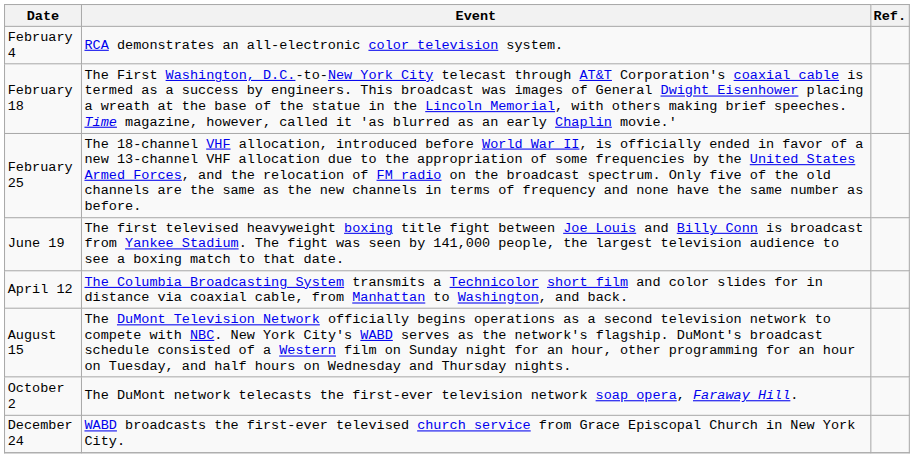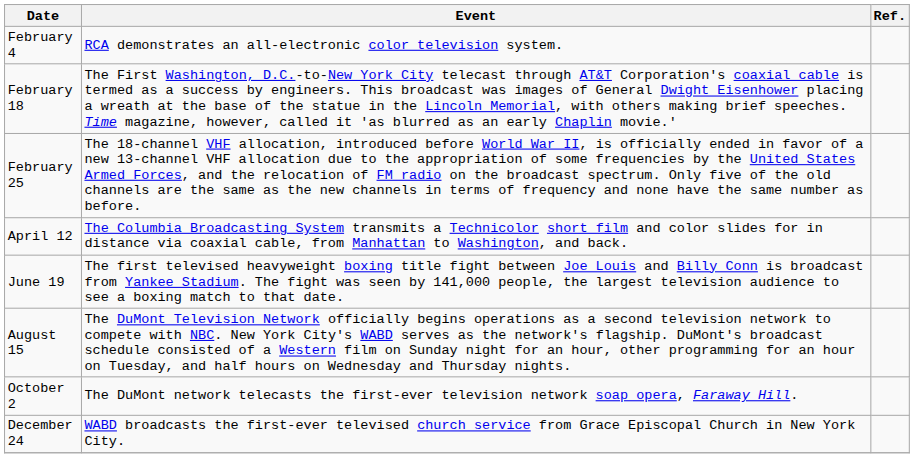 <table class="wikitable sortable">
 <tr>
 <th>Date</th>
 <th>Event</th>
 <th>Ref.</th>
 </tr>
 <tr>
 <td>February 4</td>
 <td><a href='#'>RCA</a> demonstrates an all-electronic <a href='#'>color television</a> system.</td>
 <td></td>
 </tr>
 <tr>
 <td>February 18</td>
 <td>The First <a href='#'>Washington, D.C.</a>-to-<a href='#'>New York City</a> telecast through <a href='#'>AT&T</a> Corporation's <a href='#'>coaxial cable</a> is termed as a success by engineers. This broadcast was images of General <a href='#'>Dwight Eisenhower</a> placing a wreath at the base of the statue in the <a href='#'>Lincoln Memorial</a>, with others making brief speeches. <em><a href='#'>Time</a></em> magazine, however, called it 'as blurred as an early <a href='#'>Chaplin</a> movie.'</td>
 <td></td>
 </tr>
 <tr>
 <td>February 25</td>
 <td>The 18-channel <a href='#'>VHF</a> allocation, introduced before <a href='#'>World War II</a>, is officially ended in favor of a new 13-channel VHF allocation due to the appropriation of some frequencies by the <a href='#'>United States Armed Forces</a>, and the relocation of <a href='#'>FM radio</a> on the broadcast spectrum. Only five of the old channels are the same as the new channels in terms of frequency and none have the same number as before.</td>
 <td></td>
 </tr>
 <tr>
-<td>June 19</td>
-<td>The first televised heavyweight <a href='#'>boxing</a> title fight between <a href='#'>Joe Louis</a> and <a href='#'>Billy Conn</a> is broadcast from <a href='#'>Yankee Stadium</a>. The fight was seen by 141,000 people, the largest television audience to see a boxing match to that date.</td>
+<td>April 12</td>
+<td><a href='#'>The Columbia Broadcasting System</a> transmits a <a href='#'>Technicolor</a> <a href='#'>short film</a> and color slides for  in distance via coaxial cable, from <a href='#'>Manhattan</a> to <a href='#'>Washington</a>, and back.</td>
 <td></td>
 </tr>
 <tr>
-<td>April 12</td>
-<td><a href='#'>The Columbia Broadcasting System</a> transmits a <a href='#'>Technicolor</a> <a href='#'>short film</a> and color slides for  in distance via coaxial cable, from <a href='#'>Manhattan</a> to <a href='#'>Washington</a>, and back.</td>
+<td>June 19</td>
+<td>The first televised heavyweight <a href='#'>boxing</a> title fight between <a href='#'>Joe Louis</a> and <a href='#'>Billy Conn</a> is broadcast from <a href='#'>Yankee Stadium</a>. The fight was seen by 141,000 people, the largest television audience to see a boxing match to that date.</td>
 <td></td>
 </tr>
 <tr>
 <td>August 15</td>
 <td>The <a href='#'>DuMont Television Network</a> officially begins operations as a second television network to compete with <a href='#'>NBC</a>. New York City's <a href='#'>WABD</a> serves as the network's flagship. DuMont's broadcast schedule consisted of a <a href='#'>Western</a> film on Sunday night for an hour, other programming for an hour on Tuesday, and half hours on Wednesday and Thursday nights.</td>
 <td></td>
 </tr>
 <tr>
 <td>October 2</td>
 <td>The DuMont network telecasts the first-ever television network <a href='#'>soap opera</a>, <em><a href='#'>Faraway Hill</a></em>.</td>
 <td></td>
 </tr>
 <tr>
 <td>December 24</td>
 <td><a href='#'>WABD</a> broadcasts the first-ever televised <a href='#'>church service</a> from Grace Episcopal Church in New York City.</td>
 <td></td>
 </tr>
 <tr>
 </tr>
 </table>
